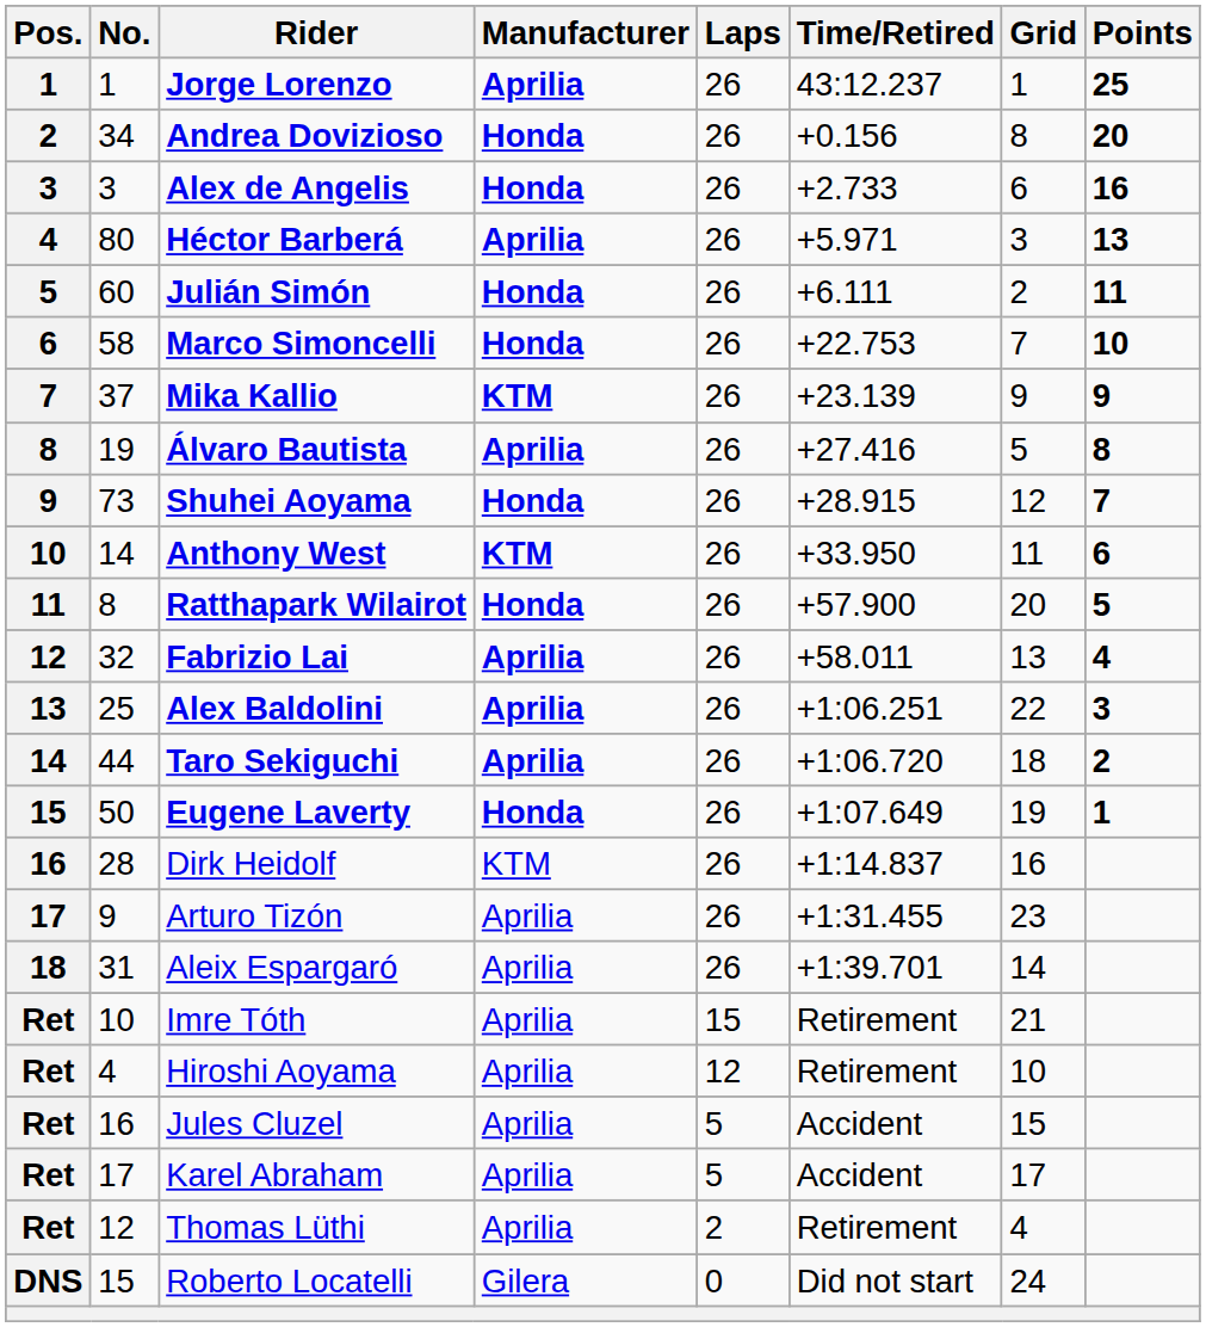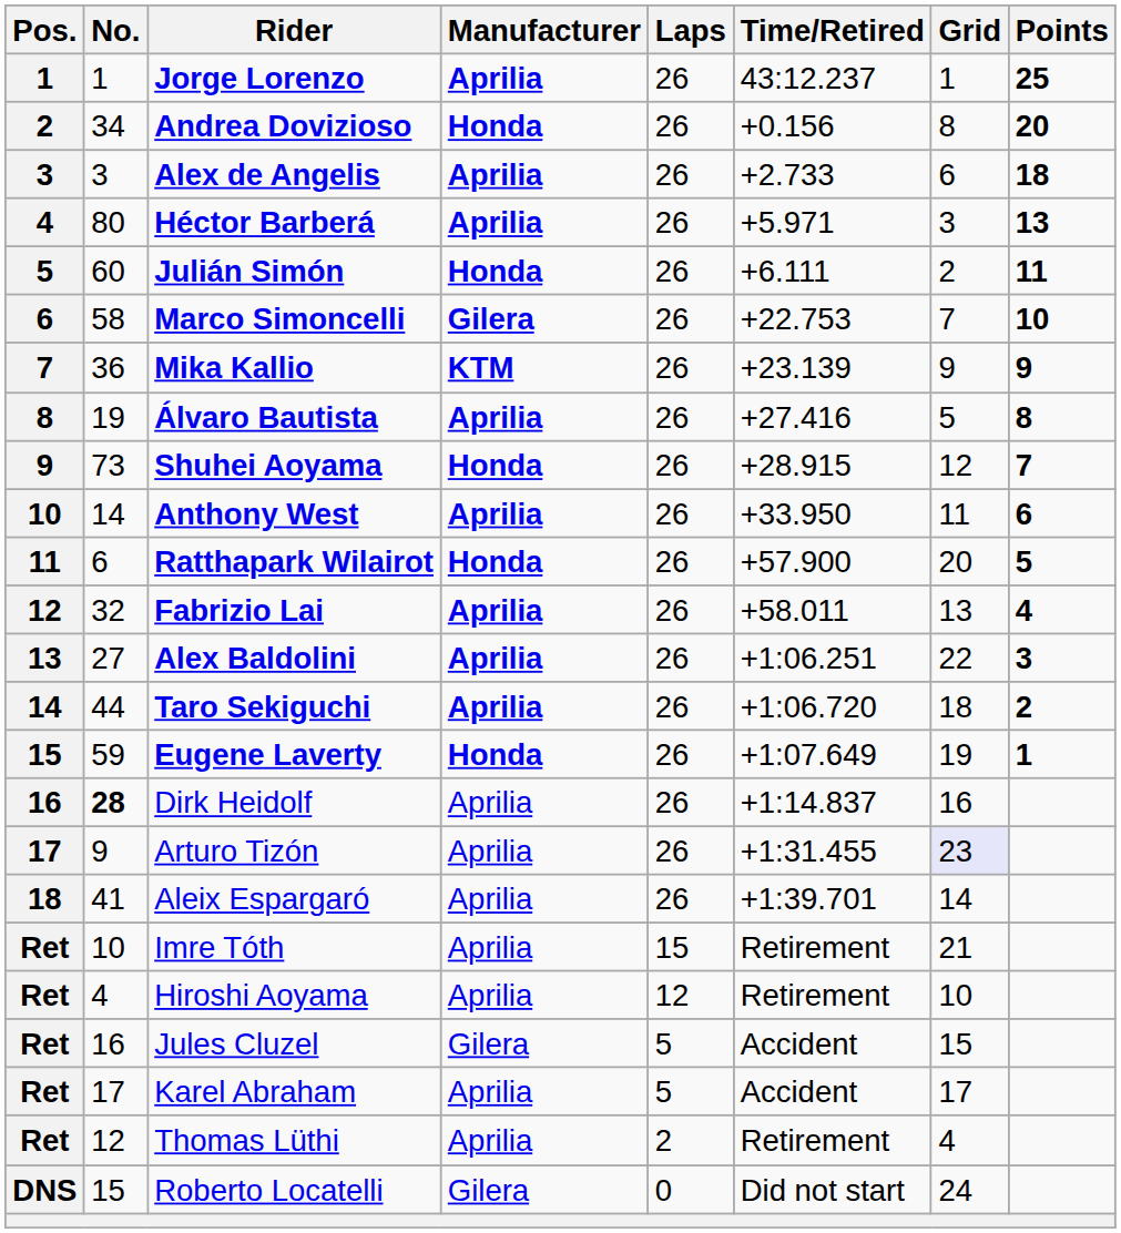 <table class="wikitable" style="font-size: 95%;">
 <tr>
 <th>Pos.</th>
 <th>No.</th>
 <th>Rider</th>
 <th>Manufacturer</th>
 <th>Laps</th>
 <th>Time/Retired</th>
 <th>Grid</th>
 <th>Points</th>
 </tr>
 <tr>
 <th>1</th>
 <td>1</td>
 <td> <strong><a href='#'>Jorge Lorenzo</a></strong></td>
 <td><strong><a href='#'>Aprilia</a></strong></td>
 <td>26</td>
 <td>43:12.237</td>
 <td>1</td>
 <td><strong>25</strong></td>
 </tr>
 <tr>
 <th>2</th>
 <td>34</td>
 <td> <strong><a href='#'>Andrea Dovizioso</a></strong></td>
 <td><strong><a href='#'>Honda</a></strong></td>
 <td>26</td>
 <td>+0.156</td>
 <td>8</td>
 <td><strong>20</strong></td>
 </tr>
 <tr>
 <th>3</th>
 <td>3</td>
 <td> <strong><a href='#'>Alex de Angelis</a></strong></td>
-<td><strong><a href='#'>Honda</a></strong></td>
+<td><strong><a href='#'>Aprilia</a></strong></td>
 <td>26</td>
 <td>+2.733</td>
 <td>6</td>
-<td><strong>16</strong></td>
+<td><strong>18</strong></td>
 </tr>
 <tr>
 <th>4</th>
 <td>80</td>
 <td> <strong><a href='#'>Héctor Barberá</a></strong></td>
 <td><strong><a href='#'>Aprilia</a></strong></td>
 <td>26</td>
 <td>+5.971</td>
 <td>3</td>
 <td><strong>13</strong></td>
 </tr>
 <tr>
 <th>5</th>
 <td>60</td>
 <td> <strong><a href='#'>Julián Simón</a></strong></td>
 <td><strong><a href='#'>Honda</a></strong></td>
 <td>26</td>
 <td>+6.111</td>
 <td>2</td>
 <td><strong>11</strong></td>
 </tr>
 <tr>
 <th>6</th>
 <td>58</td>
 <td> <strong><a href='#'>Marco Simoncelli</a></strong></td>
-<td><strong><a href='#'>Honda</a></strong></td>
+<td><strong><a href='#'>Gilera</a></strong></td>
 <td>26</td>
 <td>+22.753</td>
 <td>7</td>
 <td><strong>10</strong></td>
 </tr>
 <tr>
 <th>7</th>
-<td>37</td>
+<td>36</td>
 <td> <strong><a href='#'>Mika Kallio</a></strong></td>
 <td><strong><a href='#'>KTM</a></strong></td>
 <td>26</td>
 <td>+23.139</td>
 <td>9</td>
 <td><strong>9</strong></td>
 </tr>
 <tr>
 <th>8</th>
 <td>19</td>
 <td> <strong><a href='#'>Álvaro Bautista</a></strong></td>
 <td><strong><a href='#'>Aprilia</a></strong></td>
 <td>26</td>
 <td>+27.416</td>
 <td>5</td>
 <td><strong>8</strong></td>
 </tr>
 <tr>
 <th>9</th>
 <td>73</td>
 <td> <strong><a href='#'>Shuhei Aoyama</a></strong></td>
 <td><strong><a href='#'>Honda</a></strong></td>
 <td>26</td>
 <td>+28.915</td>
 <td>12</td>
 <td><strong>7</strong></td>
 </tr>
 <tr>
 <th>10</th>
 <td>14</td>
 <td> <strong><a href='#'>Anthony West</a></strong></td>
-<td><strong><a href='#'>KTM</a></strong></td>
+<td><strong><a href='#'>Aprilia</a></strong></td>
 <td>26</td>
 <td>+33.950</td>
 <td>11</td>
 <td><strong>6</strong></td>
 </tr>
 <tr>
 <th>11</th>
-<td>8</td>
+<td>6</td>
 <td> <strong><a href='#'>Ratthapark Wilairot</a></strong></td>
 <td><strong><a href='#'>Honda</a></strong></td>
 <td>26</td>
 <td>+57.900</td>
 <td>20</td>
 <td><strong>5</strong></td>
 </tr>
 <tr>
 <th>12</th>
 <td>32</td>
 <td> <strong><a href='#'>Fabrizio Lai</a></strong></td>
 <td><strong><a href='#'>Aprilia</a></strong></td>
 <td>26</td>
 <td>+58.011</td>
 <td>13</td>
 <td><strong>4</strong></td>
 </tr>
 <tr>
 <th>13</th>
-<td>25</td>
+<td>27</td>
 <td> <strong><a href='#'>Alex Baldolini</a></strong></td>
 <td><strong><a href='#'>Aprilia</a></strong></td>
 <td>26</td>
 <td>+1:06.251</td>
 <td>22</td>
 <td><strong>3</strong></td>
 </tr>
 <tr>
 <th>14</th>
 <td>44</td>
 <td> <strong><a href='#'>Taro Sekiguchi</a></strong></td>
 <td><strong><a href='#'>Aprilia</a></strong></td>
 <td>26</td>
 <td>+1:06.720</td>
 <td>18</td>
 <td><strong>2</strong></td>
 </tr>
 <tr>
 <th>15</th>
-<td>50</td>
+<td>59</td>
 <td> <strong><a href='#'>Eugene Laverty</a></strong></td>
 <td><strong><a href='#'>Honda</a></strong></td>
 <td>26</td>
 <td>+1:07.649</td>
 <td>19</td>
 <td><strong>1</strong></td>
 </tr>
 <tr>
 <th>16</th>
-<td>28</td>
+<td><strong>28</strong></td>
 <td> <a href='#'>Dirk Heidolf</a></td>
-<td><a href='#'>KTM</a></td>
+<td><a href='#'>Aprilia</a></td>
 <td>26</td>
 <td>+1:14.837</td>
 <td>16</td>
 <td></td>
 </tr>
 <tr>
 <th>17</th>
 <td>9</td>
 <td> <a href='#'>Arturo Tizón</a></td>
 <td><a href='#'>Aprilia</a></td>
 <td>26</td>
 <td>+1:31.455</td>
-<td>23</td>
+<td style="background: lavender;">23</td>
 <td></td>
 </tr>
 <tr>
 <th>18</th>
-<td>31</td>
+<td>41</td>
 <td> <a href='#'>Aleix Espargaró</a></td>
 <td><a href='#'>Aprilia</a></td>
 <td>26</td>
 <td>+1:39.701</td>
 <td>14</td>
 <td></td>
 </tr>
 <tr>
 <th>Ret</th>
 <td>10</td>
 <td> <a href='#'>Imre Tóth</a></td>
 <td><a href='#'>Aprilia</a></td>
 <td>15</td>
 <td>Retirement</td>
 <td>21</td>
 <td></td>
 </tr>
 <tr>
 <th>Ret</th>
 <td>4</td>
 <td> <a href='#'>Hiroshi Aoyama</a></td>
 <td><a href='#'>Aprilia</a></td>
 <td>12</td>
 <td>Retirement</td>
 <td>10</td>
 <td></td>
 </tr>
 <tr>
 <th>Ret</th>
 <td>16</td>
 <td> <a href='#'>Jules Cluzel</a></td>
-<td><a href='#'>Aprilia</a></td>
+<td><a href='#'>Gilera</a></td>
 <td>5</td>
 <td>Accident</td>
 <td>15</td>
 <td></td>
 </tr>
 <tr>
 <th>Ret</th>
 <td>17</td>
 <td> <a href='#'>Karel Abraham</a></td>
 <td><a href='#'>Aprilia</a></td>
 <td>5</td>
 <td>Accident</td>
 <td>17</td>
 <td></td>
 </tr>
 <tr>
 <th>Ret</th>
 <td>12</td>
 <td> <a href='#'>Thomas Lüthi</a></td>
 <td><a href='#'>Aprilia</a></td>
 <td>2</td>
 <td>Retirement</td>
 <td>4</td>
 <td></td>
 </tr>
 <tr>
 <th>DNS</th>
 <td>15</td>
 <td> <a href='#'>Roberto Locatelli</a></td>
 <td><a href='#'>Gilera</a></td>
 <td>0</td>
 <td>Did not start</td>
 <td>24</td>
 <td></td>
 </tr>
 <tr>
 <th colspan=8></th>
 </tr>
 </table>
